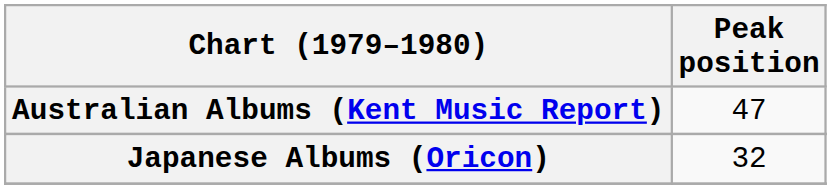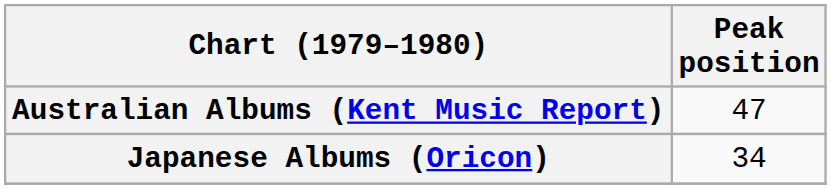 <table class="wikitable sortable plainrowheaders" style="text-align:center">
 <tr>
 <th scope="col">Chart (1979–1980)</th>
 <th scope="col">Peak<br> position</th>
 </tr>
 <tr>
 <th scope="row">Australian Albums (<a href='#'>Kent Music Report</a>)</th>
 <td align="center">47</td>
 </tr>
 <tr>
 </tr>
 <tr>
 </tr>
 <tr>
 <th scope="row">Japanese Albums (<a href='#'>Oricon</a>)</th>
-<td align="center">32</td>
+<td align="center">34</td>
 </tr>
 <tr>
 </tr>
 <tr>
 </tr>
 </table>
